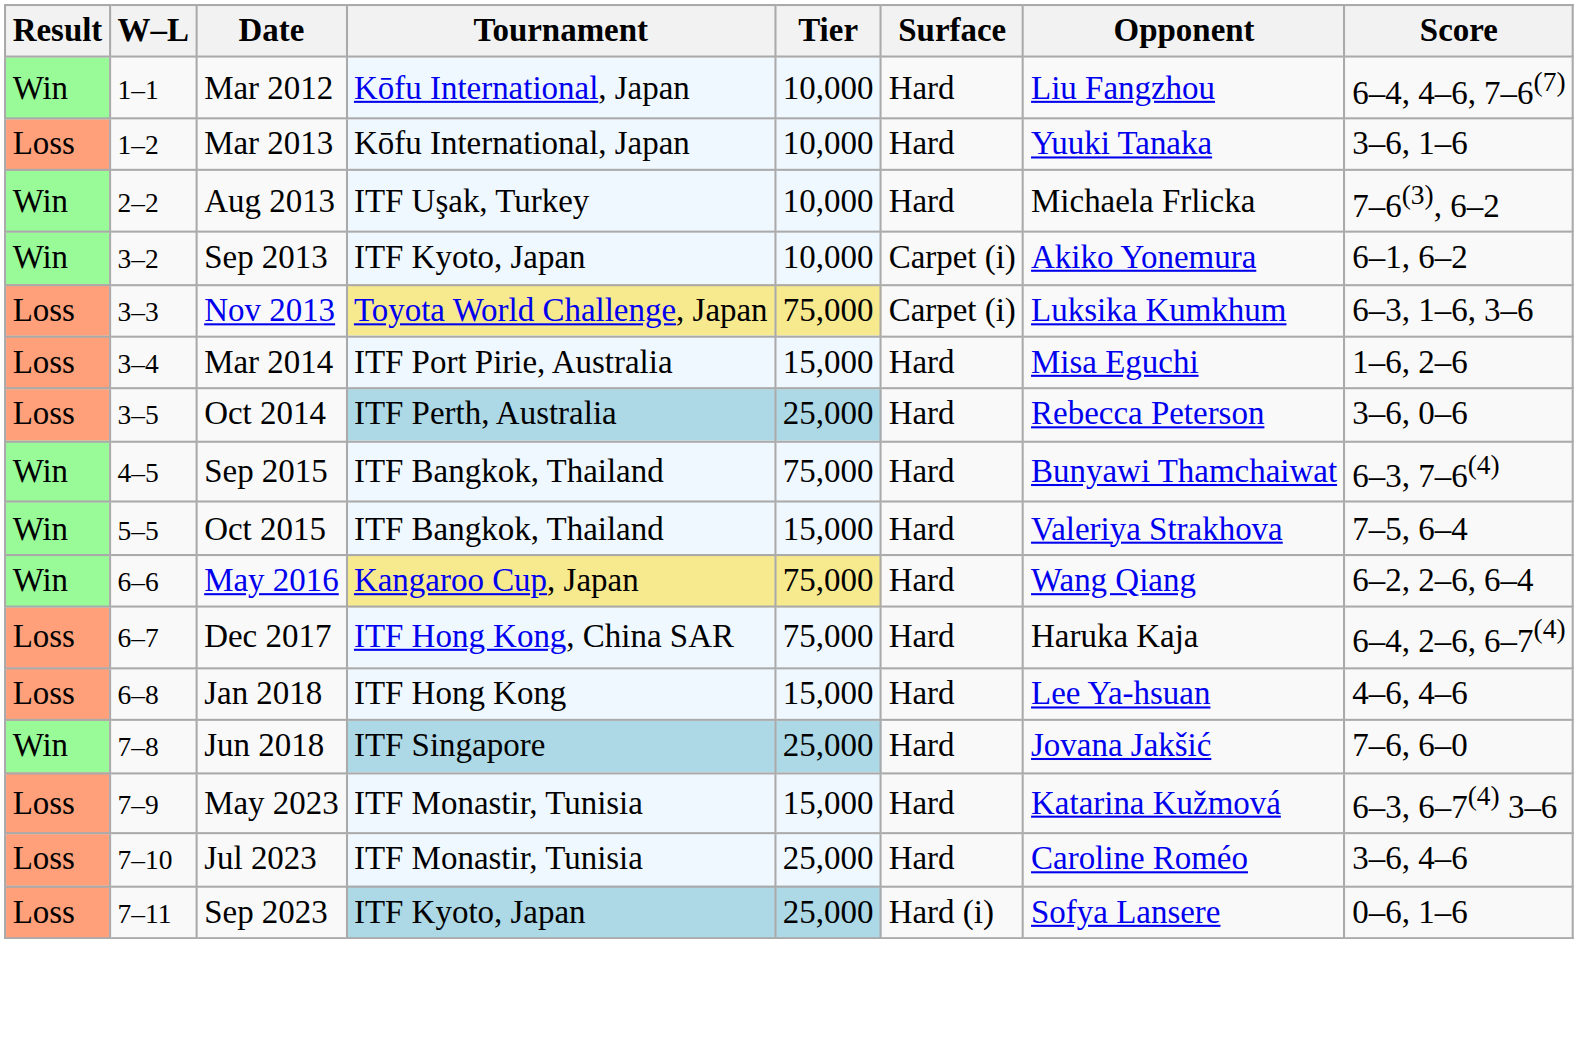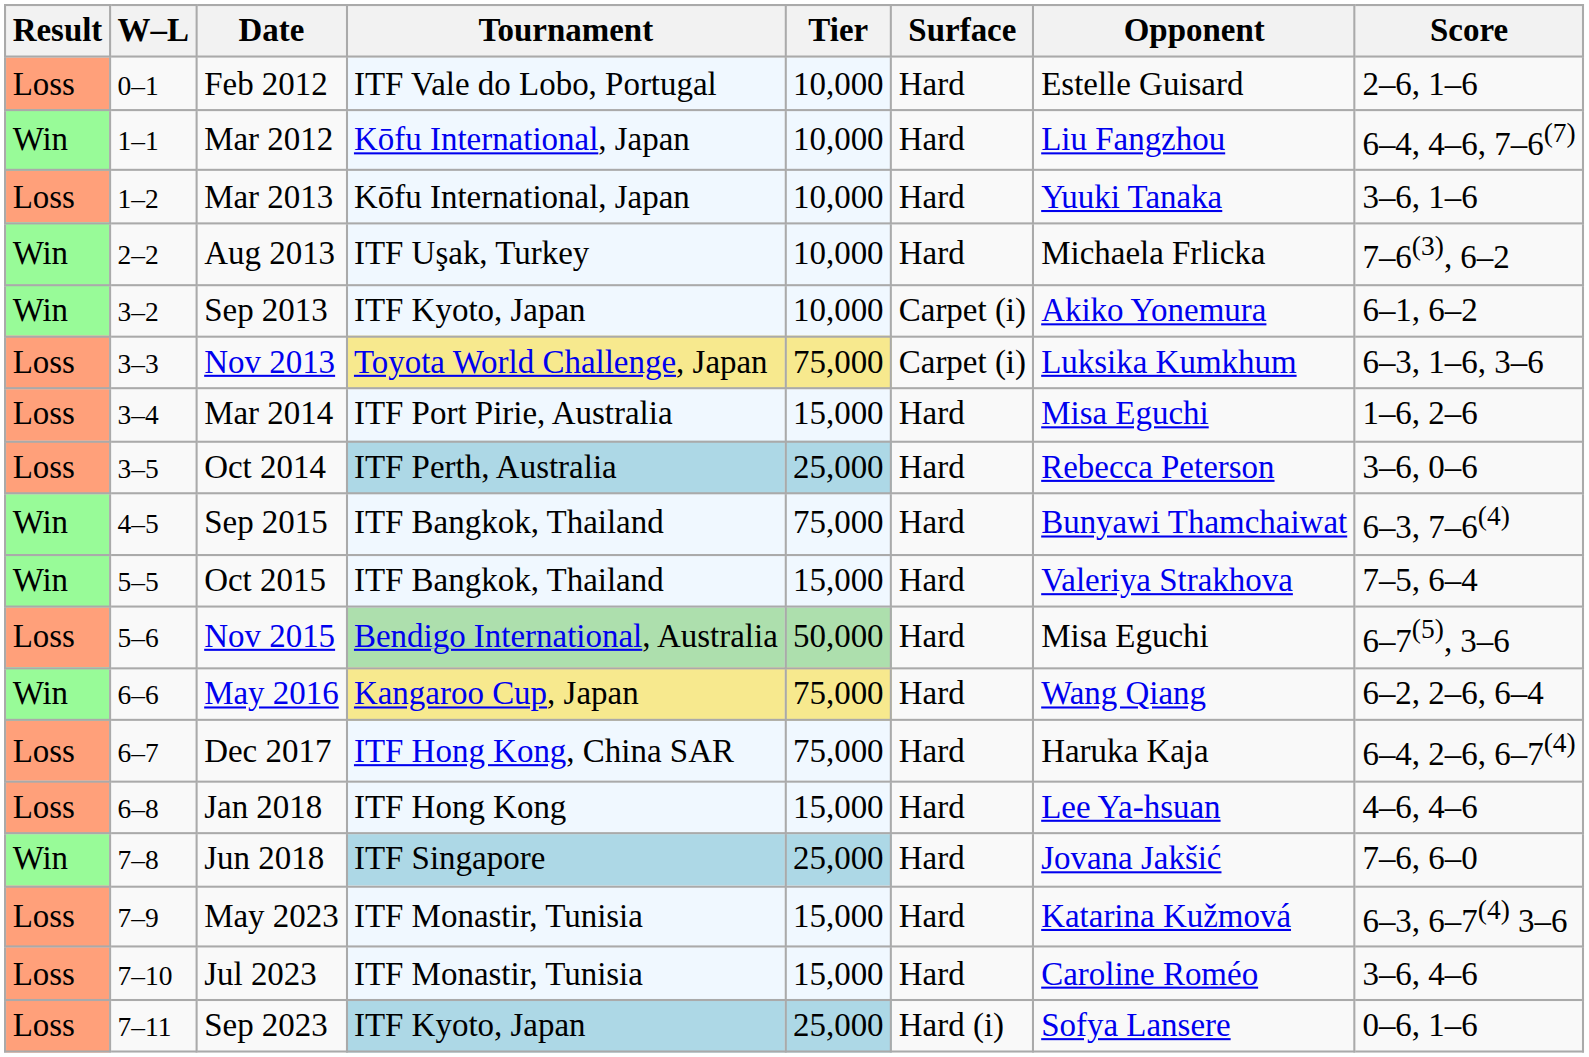 <table class="sortable wikitable">
 <tr>
 <th>Result</th>
 <th class="unsortable">W–L</th>
 <th>Date</th>
 <th>Tournament</th>
 <th>Tier</th>
 <th>Surface</th>
 <th>Opponent</th>
 <th class="unsortable">Score</th>
+</tr>
+<tr>
+<td style="background:#ffa07a;">Loss</td>
+<td><small>0–1</small></td>
+<td>Feb 2012</td>
+<td style="background:#f0f8ff;">ITF Vale do Lobo, Portugal</td>
+<td style="background:#f0f8ff;">10,000</td>
+<td>Hard</td>
+<td> Estelle Guisard</td>
+<td>2–6, 1–6</td>
 </tr>
 <tr>
 <td style="background:#98fb98;">Win</td>
 <td><small>1–1</small></td>
 <td>Mar 2012</td>
 <td style="background:#f0f8ff;"><a href='#'>Kōfu International</a>, Japan</td>
 <td style="background:#f0f8ff;">10,000</td>
 <td>Hard</td>
 <td> <a href='#'>Liu Fangzhou</a></td>
 <td>6–4, 4–6, 7–6<sup>(7)</sup></td>
 </tr>
 <tr>
 <td style="background:#ffa07a;">Loss</td>
 <td><small>1–2</small></td>
 <td>Mar 2013</td>
 <td style="background:#f0f8ff;">Kōfu International, Japan</td>
 <td style="background:#f0f8ff;">10,000</td>
 <td>Hard</td>
 <td> <a href='#'>Yuuki Tanaka</a></td>
 <td>3–6, 1–6</td>
 </tr>
 <tr>
 <td style="background:#98fb98;">Win</td>
 <td><small>2–2</small></td>
 <td>Aug 2013</td>
 <td style="background:#f0f8ff;">ITF Uşak, Turkey</td>
 <td style="background:#f0f8ff;">10,000</td>
 <td>Hard</td>
 <td> Michaela Frlicka</td>
 <td>7–6<sup>(3)</sup>, 6–2</td>
 </tr>
 <tr>
 <td style="background:#98fb98;">Win</td>
 <td><small>3–2</small></td>
 <td>Sep 2013</td>
 <td style="background:#f0f8ff;">ITF Kyoto, Japan</td>
 <td style="background:#f0f8ff;">10,000</td>
 <td>Carpet (i)</td>
 <td> <a href='#'>Akiko Yonemura</a></td>
 <td>6–1, 6–2</td>
 </tr>
 <tr>
 <td style="background:#ffa07a;">Loss</td>
 <td><small>3–3</small></td>
 <td><a href='#'>Nov 2013</a></td>
 <td style="background:#f7e98e;"><a href='#'>Toyota World Challenge</a>, Japan</td>
 <td style="background:#f7e98e;">75,000</td>
 <td>Carpet (i)</td>
 <td> <a href='#'>Luksika Kumkhum</a></td>
 <td>6–3, 1–6, 3–6</td>
 </tr>
 <tr>
 <td style="background:#ffa07a;">Loss</td>
 <td><small>3–4</small></td>
 <td>Mar 2014</td>
 <td style="background:#f0f8ff;">ITF Port Pirie, Australia</td>
 <td style="background:#f0f8ff;">15,000</td>
 <td>Hard</td>
 <td> <a href='#'>Misa Eguchi</a></td>
 <td>1–6, 2–6</td>
 </tr>
 <tr>
 <td style="background:#ffa07a;">Loss</td>
 <td><small>3–5</small></td>
 <td>Oct 2014</td>
 <td style="background:lightblue;">ITF Perth, Australia</td>
 <td style="background:lightblue;">25,000</td>
 <td>Hard</td>
 <td> <a href='#'>Rebecca Peterson</a></td>
 <td>3–6, 0–6</td>
 </tr>
 <tr>
 <td style="background:#98fb98;">Win</td>
 <td><small>4–5</small></td>
 <td>Sep 2015</td>
 <td style="background:#f0f8ff;">ITF Bangkok, Thailand</td>
 <td style="background:#f0f8ff;">75,000</td>
 <td>Hard</td>
 <td> <a href='#'>Bunyawi Thamchaiwat</a></td>
 <td>6–3, 7–6<sup>(4)</sup></td>
 </tr>
 <tr>
 <td style="background:#98fb98;">Win</td>
 <td><small>5–5</small></td>
 <td>Oct 2015</td>
 <td style="background:#f0f8ff;">ITF Bangkok, Thailand</td>
 <td style="background:#f0f8ff;">15,000</td>
 <td>Hard</td>
 <td> <a href='#'>Valeriya Strakhova</a></td>
 <td>7–5, 6–4</td>
 </tr>
 <tr>
+<td style="background:#ffa07a;">Loss</td>
+<td><small>5–6</small></td>
+<td><a href='#'>Nov 2015</a></td>
+<td style="background:#addfad;"><a href='#'>Bendigo International</a>, Australia</td>
+<td style="background:#addfad;">50,000</td>
+<td>Hard</td>
+<td> Misa Eguchi</td>
+<td>6–7<sup>(5)</sup>, 3–6</td>
+</tr>
+<tr>
 <td style="background:#98fb98;">Win</td>
 <td><small>6–6</small></td>
 <td><a href='#'>May 2016</a></td>
 <td style="background:#f7e98e;"><a href='#'>Kangaroo Cup</a>, Japan</td>
 <td style="background:#f7e98e;">75,000</td>
 <td>Hard</td>
 <td> <a href='#'>Wang Qiang</a></td>
 <td>6–2, 2–6, 6–4</td>
 </tr>
 <tr>
 <td style="background:#ffa07a;">Loss</td>
 <td><small>6–7</small></td>
 <td>Dec 2017</td>
 <td style="background:#f0f8ff;"><a href='#'>ITF Hong Kong</a>, China SAR</td>
 <td style="background:#f0f8ff;">75,000</td>
 <td>Hard</td>
 <td> Haruka Kaja</td>
 <td>6–4, 2–6, 6–7<sup>(4)</sup></td>
 </tr>
 <tr>
 <td style="background:#ffa07a;">Loss</td>
 <td><small>6–8</small></td>
 <td>Jan 2018</td>
 <td style="background:#f0f8ff;">ITF Hong Kong</td>
 <td style="background:#f0f8ff;">15,000</td>
 <td>Hard</td>
 <td> <a href='#'>Lee Ya-hsuan</a></td>
 <td>4–6, 4–6</td>
 </tr>
 <tr>
 <td style="background:#98fb98;">Win</td>
 <td><small>7–8</small></td>
 <td>Jun 2018</td>
 <td style="background:lightblue;">ITF Singapore</td>
 <td style="background:lightblue;">25,000</td>
 <td>Hard</td>
 <td> <a href='#'>Jovana Jakšić</a></td>
 <td>7–6, 6–0</td>
 </tr>
 <tr>
 <td style="background:#ffa07a;">Loss</td>
 <td><small>7–9</small></td>
 <td>May 2023</td>
 <td style="background:#f0f8ff;">ITF Monastir, Tunisia</td>
 <td style="background:#f0f8ff;">15,000</td>
 <td>Hard</td>
 <td> <a href='#'>Katarina Kužmová</a></td>
 <td>6–3, 6–7<sup>(4)</sup> 3–6</td>
 </tr>
 <tr>
 <td style="background:#ffa07a;">Loss</td>
 <td><small>7–10</small></td>
 <td>Jul 2023</td>
 <td style="background:#f0f8ff;">ITF Monastir, Tunisia</td>
-<td style="background:#f0f8ff;">25,000</td>
+<td style="background:#f0f8ff;">15,000</td>
 <td>Hard</td>
 <td> <a href='#'>Caroline Roméo</a></td>
 <td>3–6, 4–6</td>
 </tr>
 <tr>
 <td style="background:#ffa07a;">Loss</td>
 <td><small>7–11</small></td>
 <td>Sep 2023</td>
 <td style="background:lightblue;">ITF Kyoto, Japan</td>
 <td style="background:lightblue;">25,000</td>
 <td>Hard (i)</td>
 <td> <a href='#'>Sofya Lansere</a></td>
 <td>0–6, 1–6</td>
 </tr>
 </table>
